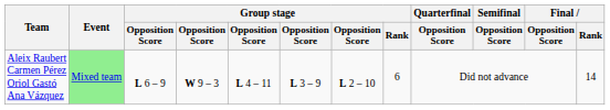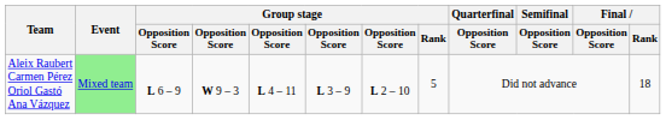 <table class="wikitable" style="font-size:90%">
 <tr>
 <th rowspan=2>Team</th>
 <th rowspan=2>Event</th>
 <th colspan=6>Group stage</th>
 <th>Quarterfinal</th>
 <th>Semifinal</th>
 <th colspan=2>Final / </th>
 </tr>
 <tr style="font-size:95%">
 <th>Opposition<br>Score</th>
 <th>Opposition<br>Score</th>
 <th>Opposition<br>Score</th>
 <th>Opposition<br>Score</th>
 <th>Opposition<br>Score</th>
 <th>Rank</th>
 <th>Opposition<br>Score</th>
 <th>Opposition<br>Score</th>
 <th>Opposition<br>Score</th>
 <th>Rank</th>
 </tr>
 <tr align=center>
 <td align=left><a href='#'>Aleix Raubert</a><br><a href='#'>Carmen Pérez</a><br><a href='#'>Oriol Gastó</a><br><a href='#'>Ana Vázquez</a></td>
 <td align=left style="background: lightgreen;"><a href='#'>Mixed team</a></td>
 <td><br><strong>L</strong> 6 – 9</td>
 <td><br><strong>W</strong> 9 – 3</td>
 <td><br><strong>L</strong> 4 – 11</td>
 <td><br><strong>L</strong> 3 – 9</td>
 <td><br><strong>L</strong> 2 – 10</td>
-<td>6</td>
+<td>5</td>
 <td align=center colspan=3>Did not advance</td>
-<td>14</td>
+<td>18</td>
 </tr>
 </table>
